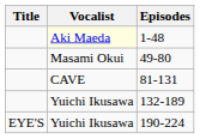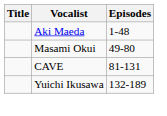 <table class="wikitable">
 <tr>
 <th>Title</th>
 <th>Vocalist</th>
 <th>Episodes</th>
 </tr>
 <tr>
 <td></td>
-<td style="background: lightyellow;"><a href='#'>Aki Maeda</a></td>
+<td><a href='#'>Aki Maeda</a></td>
 <td>1-48</td>
 </tr>
 <tr>
 <td></td>
 <td>Masami Okui</td>
 <td>49-80</td>
 </tr>
 <tr>
 <td></td>
 <td>CAVE</td>
 <td>81-131</td>
 </tr>
 <tr>
 <td></td>
 <td>Yuichi Ikusawa</td>
 <td>132-189</td>
 </tr>
-<tr>
-<td>EYE'S</td>
-<td>Yuichi Ikusawa</td>
-<td>190-224</td>
-</tr>
 </table>
